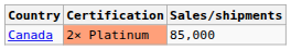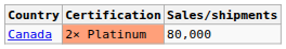 <table class="wikitable">
 <tr>
 <th align="left">Country</th>
 <th align="left">Certification</th>
 <th align="left">Sales/shipments</th>
 </tr>
 <tr>
 <td><a href='#'>Canada</a></td>
 <td style="background: lightsalmon;">2× Platinum</td>
-<td>85,000</td>
+<td>80,000</td>
 </tr>
 </table>
